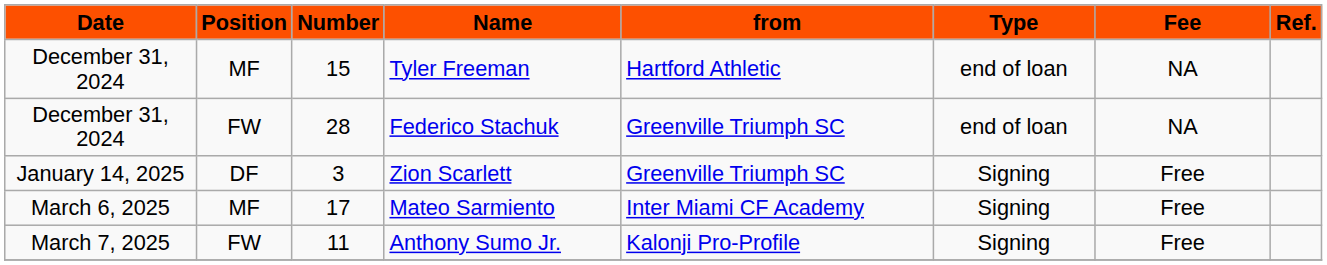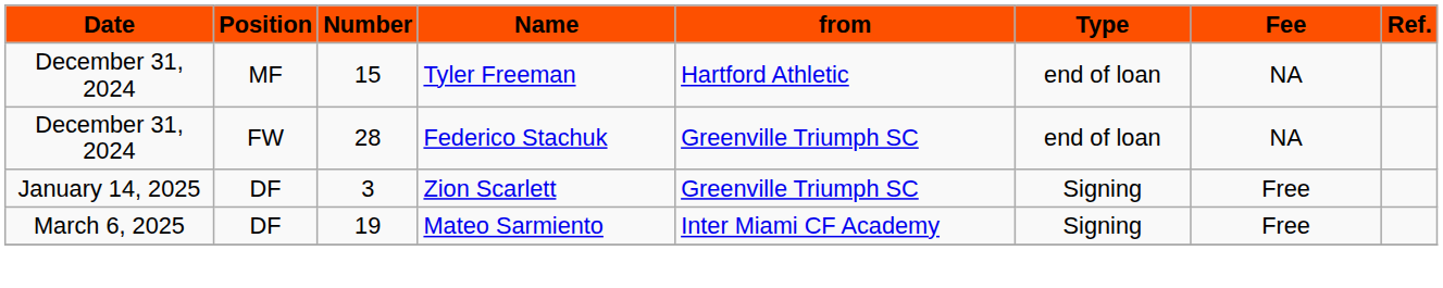 <table class="wikitable" style="text-align:center; font-size:90%; ">
 <tr>
 <th style="background:#FD5000; color:#000000; width:120px;">Date</th>
 <th style="background:#FD5000; color:#000000; width:50px;">Position</th>
 <th style="background:#FD5000; color:#000000; width:50px;">Number</th>
 <th style="background:#FD5000; color:#000000; width:150px;">Name</th>
 <th style="background:#FD5000; color:#000000; width:200px;">from</th>
 <th style="background:#FD5000; color:#000000; Width:100px;">Type</th>
 <th style="background:#FD5000; color:#000000; width:110px;">Fee</th>
 <th style="background:#FD5000; color:#000000; width:25px;">Ref.</th>
 </tr>
 <tr>
 <td>December 31, 2024</td>
 <td>MF</td>
 <td>15</td>
 <td align="left"> <a href='#'>Tyler Freeman</a></td>
 <td align="left"> <a href='#'>Hartford Athletic</a></td>
 <td>end of loan</td>
 <td>NA</td>
 <td></td>
 </tr>
 <tr>
 <td>December 31, 2024</td>
 <td>FW</td>
 <td>28</td>
 <td align="left"> <a href='#'>Federico Stachuk</a></td>
 <td align="left"> <a href='#'>Greenville Triumph SC</a></td>
 <td>end of loan</td>
 <td>NA</td>
 <td></td>
 </tr>
 <tr>
 <td>January 14, 2025</td>
 <td>DF</td>
 <td>3</td>
 <td align="left"> <a href='#'>Zion Scarlett</a></td>
 <td align="left"> <a href='#'>Greenville Triumph SC</a></td>
 <td>Signing</td>
 <td>Free</td>
 <td></td>
 </tr>
 <tr>
 <td>March 6, 2025</td>
-<td>MF</td>
-<td>17</td>
+<td>DF</td>
+<td>19</td>
 <td align="left"> <a href='#'>Mateo Sarmiento</a></td>
 <td align="left"> <a href='#'> Inter Miami CF Academy</a></td>
 <td>Signing</td>
 <td>Free</td>
 <td></td>
 </tr>
 <tr>
-<td>March 7, 2025</td>
-<td>FW</td>
-<td>11</td>
-<td align="left"> <a href='#'>Anthony Sumo Jr.</a></td>
-<td align="left"> <a href='#'>Kalonji Pro-Profile</a></td>
-<td>Signing</td>
-<td>Free</td>
-<td></td>
-</tr>
-<tr>
 </tr>
 </table>
